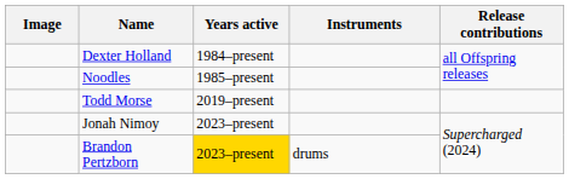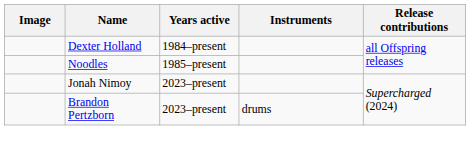 <table class="wikitable" width="100%" border="1">
 <tr>
 <th width="75">Image</th>
 <th width="120">Name</th>
 <th width="100">Years active</th>
 <th width="160">Instruments</th>
 <th>Release contributions</th>
 </tr>
 <tr>
 <td></td>
 <td><a href='#'>Dexter Holland</a></td>
 <td>1984–present</td>
 <td></td>
 <td rowspan="2"><a href='#'>all Offspring releases</a></td>
 </tr>
 <tr>
 <td></td>
 <td><a href='#'>Noodles</a></td>
 <td>1985–present</td>
 <td></td>
 </tr>
 <tr>
 <td></td>
-<td><a href='#'>Todd Morse</a></td>
-<td>2019–present </td>
-<td></td>
-<td></td>
-</tr>
-<tr>
-<td></td>
 <td>Jonah Nimoy</td>
 <td>2023–present </td>
 <td></td>
 <td rowspan="2"><em>Supercharged</em> (2024)</td>
 </tr>
 <tr>
 <td></td>
 <td><a href='#'>Brandon Pertzborn</a></td>
-<td style="background: gold;">2023–present</td>
+<td>2023–present</td>
 <td>drums</td>
 </tr>
 </table>
